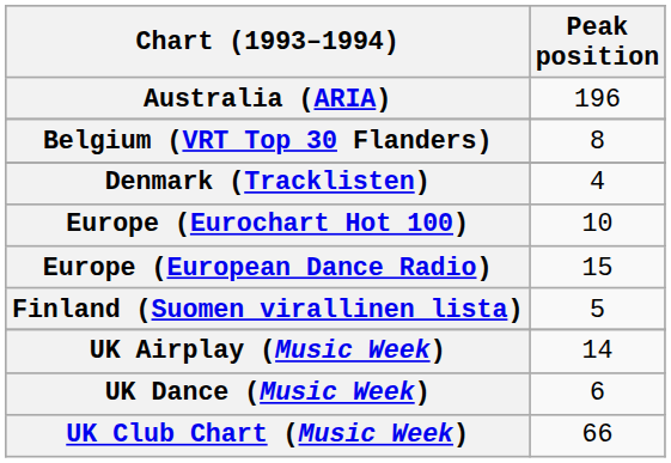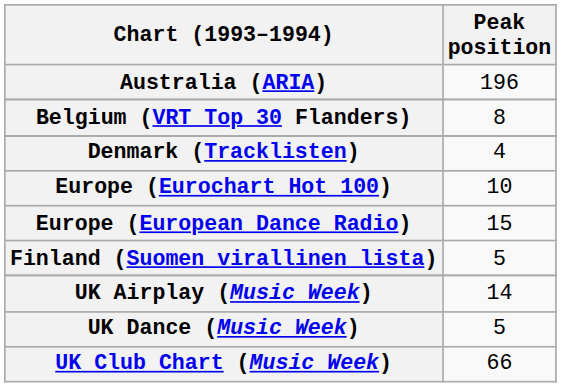 <table class="wikitable sortable plainrowheaders" style="text-align:center">
 <tr>
 <th align="left">Chart (1993–1994)</th>
 <th align="center">Peak<br>position</th>
 </tr>
 <tr>
 <th scope="row">Australia (<a href='#'>ARIA</a>)</th>
 <td>196</td>
 </tr>
 <tr>
 </tr>
 <tr>
 </tr>
 <tr>
 <th scope="row">Belgium (<a href='#'>VRT Top 30</a> Flanders)</th>
 <td>8</td>
 </tr>
 <tr>
 </tr>
 <tr>
 <th scope="row">Denmark (<a href='#'>Tracklisten</a>)</th>
 <td>4</td>
 </tr>
 <tr>
 <th scope="row">Europe (<a href='#'>Eurochart Hot 100</a>)</th>
 <td>10</td>
 </tr>
 <tr>
 <th scope="row">Europe (<a href='#'>European Dance Radio</a>)</th>
 <td>15</td>
 </tr>
 <tr>
 <th scope="row">Finland (<a href='#'>Suomen virallinen lista</a>)</th>
 <td>5</td>
 </tr>
 <tr>
 </tr>
 <tr>
 </tr>
 <tr>
 </tr>
 <tr>
 </tr>
 <tr>
 </tr>
 <tr>
 </tr>
 <tr>
 </tr>
 <tr>
 </tr>
 <tr>
 </tr>
 <tr>
 </tr>
 <tr>
 <th scope="row">UK Airplay (<em><a href='#'>Music Week</a></em>)</th>
 <td>14</td>
 </tr>
 <tr>
 <th scope="row">UK Dance (<em><a href='#'>Music Week</a></em>)</th>
-<td>6</td>
+<td>5</td>
 </tr>
 <tr>
 <th scope="row"><a href='#'>UK Club Chart</a> (<em><a href='#'>Music Week</a></em>)</th>
 <td>66</td>
 </tr>
 </table>
